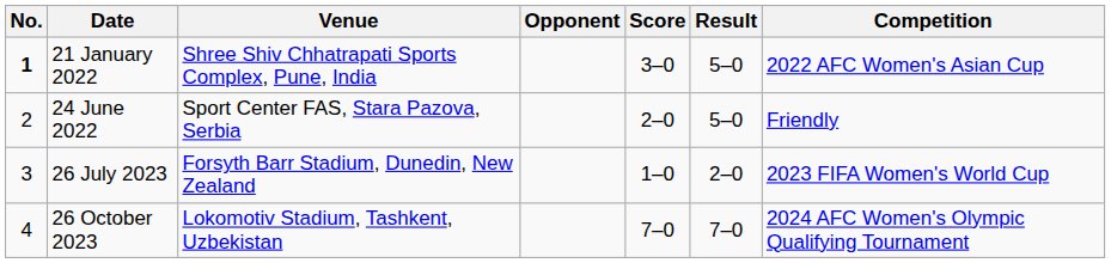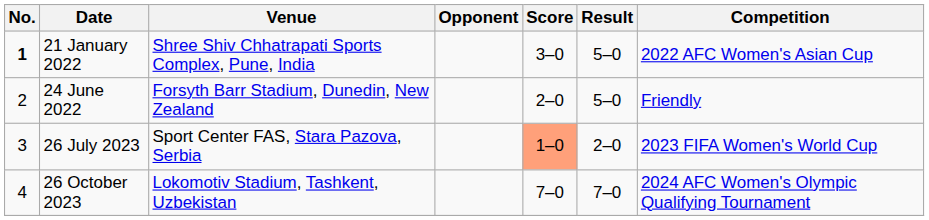 <table class="wikitable sortable">
 <tr>
 <th scope="col">No.</th>
 <th scope="col">Date</th>
 <th scope="col">Venue</th>
 <th scope="col">Opponent</th>
 <th scope="col">Score</th>
 <th scope="col">Result</th>
 <th scope="col">Competition</th>
 </tr>
 <tr>
 <td align=center><strong>1</strong></td>
 <td>21 January 2022</td>
 <td><a href='#'>Shree Shiv Chhatrapati Sports Complex</a>, <a href='#'>Pune</a>, <a href='#'>India</a></td>
 <td></td>
 <td align=center>3–0</td>
 <td align=center>5–0</td>
 <td><a href='#'>2022 AFC Women's Asian Cup</a></td>
 </tr>
 <tr>
 <td align=center>2</td>
 <td>24 June 2022</td>
-<td>Sport Center FAS, <a href='#'>Stara Pazova</a>, <a href='#'>Serbia</a></td>
+<td><a href='#'>Forsyth Barr Stadium</a>, <a href='#'>Dunedin</a>, <a href='#'>New Zealand</a></td>
 <td></td>
 <td align=center>2–0</td>
 <td align=center>5–0</td>
 <td><a href='#'>Friendly</a></td>
 </tr>
 <tr>
 <td align=center>3</td>
 <td>26 July 2023</td>
-<td><a href='#'>Forsyth Barr Stadium</a>, <a href='#'>Dunedin</a>, <a href='#'>New Zealand</a></td>
+<td>Sport Center FAS, <a href='#'>Stara Pazova</a>, <a href='#'>Serbia</a></td>
 <td></td>
-<td align=center>1–0</td>
+<td align=center style="background: lightsalmon;">1–0</td>
 <td align=center>2–0</td>
 <td><a href='#'>2023 FIFA Women's World Cup</a></td>
 </tr>
 <tr>
 <td align=center>4</td>
 <td>26 October 2023</td>
 <td><a href='#'>Lokomotiv Stadium</a>, <a href='#'>Tashkent</a>, <a href='#'>Uzbekistan</a></td>
 <td></td>
 <td align=center>7–0</td>
 <td align=center>7–0</td>
 <td><a href='#'>2024 AFC Women's Olympic Qualifying Tournament</a></td>
 </tr>
 <tr>
 </tr>
 </table>
